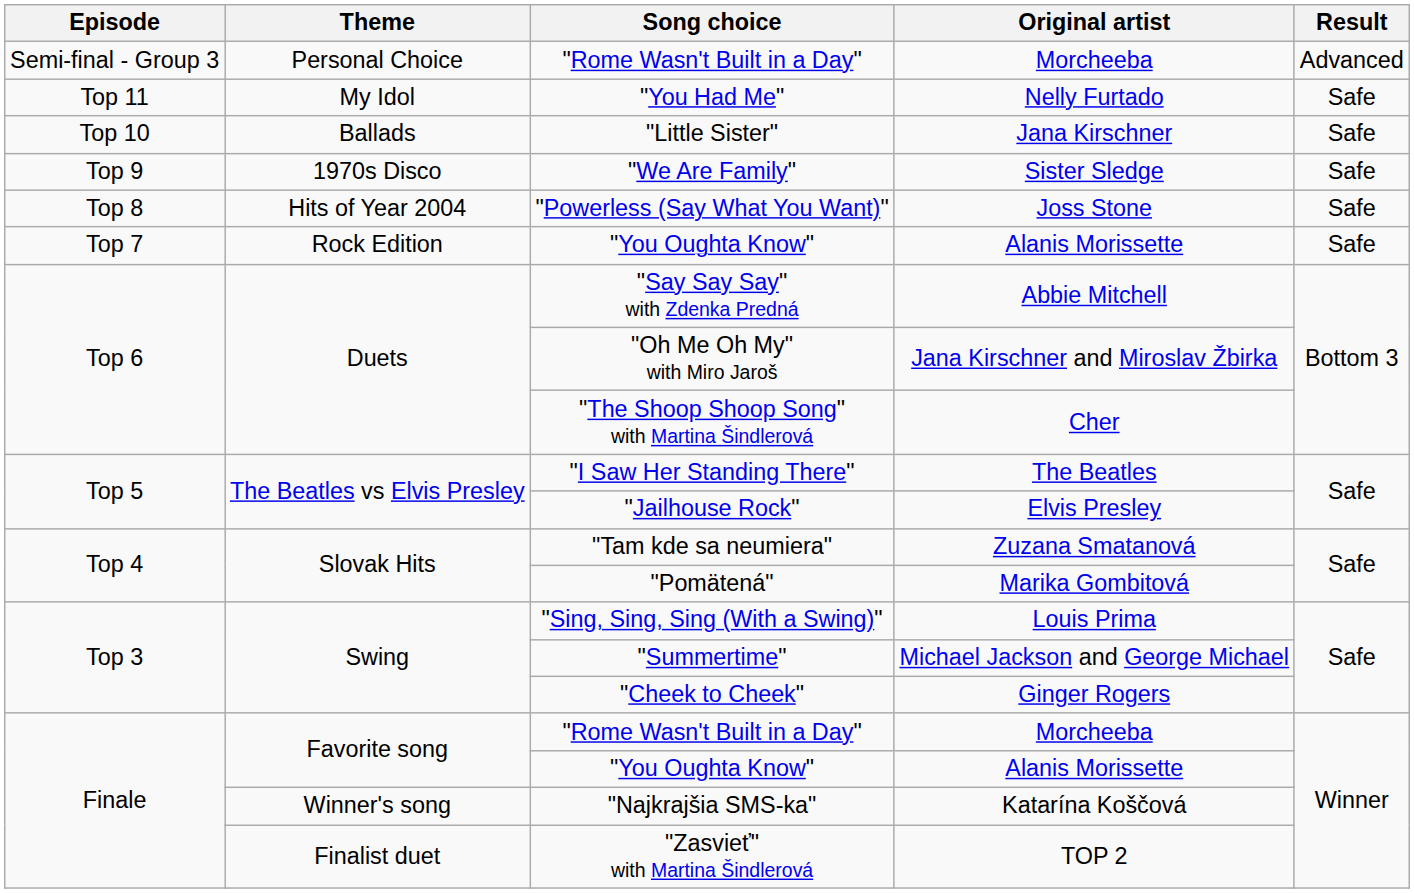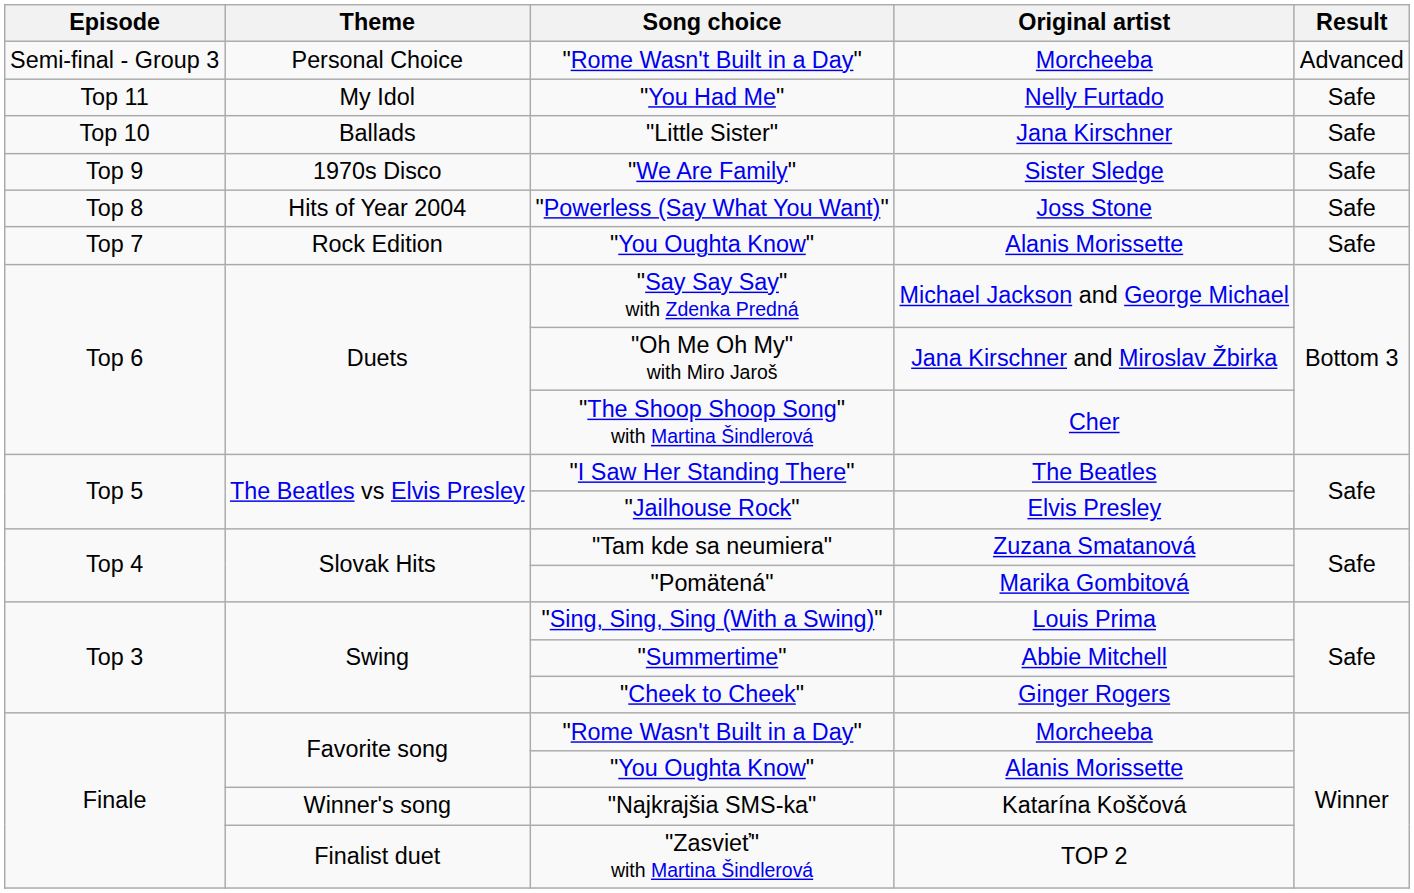 <table class="wikitable" style="text-align: center;">
 <tr>
 <th>Episode</th>
 <th>Theme</th>
 <th>Song choice</th>
 <th>Original artist</th>
 <th>Result</th>
 </tr>
 <tr>
 <td>Semi-final - Group 3</td>
 <td>Personal Choice</td>
 <td>"<a href='#'>Rome Wasn't Built in a Day</a>"</td>
 <td><a href='#'>Morcheeba</a></td>
 <td>Advanced</td>
 </tr>
 <tr>
 <td>Top 11</td>
 <td>My Idol</td>
 <td>"<a href='#'>You Had Me</a>"</td>
 <td><a href='#'>Nelly Furtado</a></td>
 <td>Safe</td>
 </tr>
 <tr>
 <td>Top 10</td>
 <td>Ballads</td>
 <td>"Little Sister"</td>
 <td><a href='#'>Jana Kirschner</a></td>
 <td>Safe</td>
 </tr>
 <tr>
 <td>Top 9</td>
 <td>1970s Disco</td>
 <td>"<a href='#'>We Are Family</a>"</td>
 <td><a href='#'>Sister Sledge</a></td>
 <td>Safe</td>
 </tr>
 <tr>
 <td>Top 8</td>
 <td>Hits of Year 2004</td>
 <td>"<a href='#'>Powerless (Say What You Want)</a>"</td>
 <td><a href='#'>Joss Stone</a></td>
 <td>Safe</td>
 </tr>
 <tr>
 <td>Top 7</td>
 <td>Rock Edition</td>
 <td>"<a href='#'>You Oughta Know</a>"</td>
 <td><a href='#'>Alanis Morissette</a></td>
 <td>Safe</td>
 </tr>
 <tr>
 <td rowspan=3>Top 6</td>
 <td rowspan=3>Duets</td>
 <td>"<a href='#'>Say Say Say</a>"<br> <small>with <a href='#'>Zdenka Predná</a></small></td>
-<td><a href='#'>Abbie Mitchell</a></td>
+<td><a href='#'>Michael Jackson</a> and <a href='#'>George Michael</a></td>
 <td rowspan=3>Bottom 3</td>
 </tr>
 <tr>
 <td>"Oh Me Oh My"<br> <small>with Miro Jaroš</small></td>
 <td><a href='#'>Jana Kirschner</a> and <a href='#'>Miroslav Žbirka</a></td>
 </tr>
 <tr>
 <td>"<a href='#'>The Shoop Shoop Song</a>"<br> <small>with <a href='#'>Martina Šindlerová</a></small></td>
 <td><a href='#'>Cher</a></td>
 </tr>
 <tr>
 <td rowspan=2>Top 5</td>
 <td rowspan=2><a href='#'>The Beatles</a> vs <a href='#'>Elvis Presley</a></td>
 <td>"<a href='#'>I Saw Her Standing There</a>"</td>
 <td><a href='#'>The Beatles</a></td>
 <td rowspan=2>Safe</td>
 </tr>
 <tr>
 <td>"<a href='#'>Jailhouse Rock</a>"</td>
 <td><a href='#'>Elvis Presley</a></td>
 </tr>
 <tr>
 <td rowspan=2>Top 4</td>
 <td rowspan=2>Slovak Hits</td>
 <td>"Tam kde sa neumiera"</td>
 <td><a href='#'>Zuzana Smatanová</a></td>
 <td rowspan=2>Safe</td>
 </tr>
 <tr>
 <td>"Pomätená"</td>
 <td><a href='#'>Marika Gombitová</a></td>
 </tr>
 <tr>
 <td rowspan=3>Top 3</td>
 <td rowspan=3>Swing</td>
 <td>"<a href='#'>Sing, Sing, Sing (With a Swing)</a>"</td>
 <td><a href='#'>Louis Prima</a></td>
 <td rowspan=3>Safe</td>
 </tr>
 <tr>
 <td>"<a href='#'>Summertime</a>"</td>
-<td><a href='#'>Michael Jackson</a> and <a href='#'>George Michael</a></td>
+<td><a href='#'>Abbie Mitchell</a></td>
 </tr>
 <tr>
 <td>"<a href='#'>Cheek to Cheek</a>"</td>
 <td><a href='#'>Ginger Rogers</a></td>
 </tr>
 <tr>
 <td rowspan=4>Finale</td>
 <td rowspan=2>Favorite song</td>
 <td>"<a href='#'>Rome Wasn't Built in a Day</a>"</td>
 <td><a href='#'>Morcheeba</a></td>
 <td rowspan=4>Winner</td>
 </tr>
 <tr>
 <td>"<a href='#'>You Oughta Know</a>"</td>
 <td><a href='#'>Alanis Morissette</a></td>
 </tr>
 <tr>
 <td>Winner's song</td>
 <td>"Najkrajšia SMS-ka"</td>
 <td>Katarína Koščová</td>
 </tr>
 <tr>
 <td>Finalist duet</td>
 <td>"Zasvieť"<br> <small>with <a href='#'>Martina Šindlerová</a></small></td>
 <td>TOP 2</td>
 </tr>
 </table>
